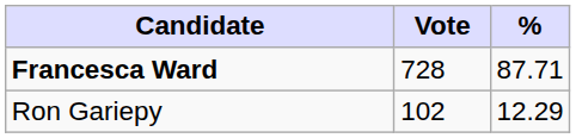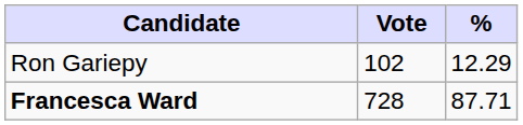 <table class="wikitable">
 <tr>
 <th style="background:#ddf; width:225px;">Candidate</th>
 <th style="background:#ddf; width:50px;">Vote</th>
 <th style="background:#ddf; width:30px;">%</th>
 </tr>
 <tr>
+<td>Ron Gariepy</td>
+<td>102</td>
+<td>12.29</td>
+</tr>
+<tr>
 <td><strong>Francesca Ward</strong></td>
 <td>728</td>
 <td>87.71</td>
 </tr>
-<tr>
-<td>Ron Gariepy</td>
-<td>102</td>
-<td>12.29</td>
-</tr>
 </table>
